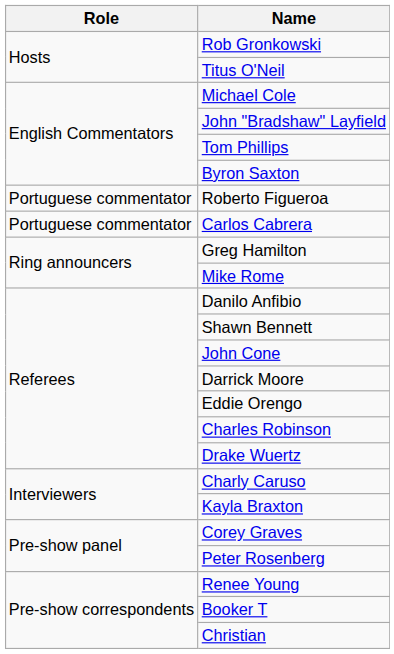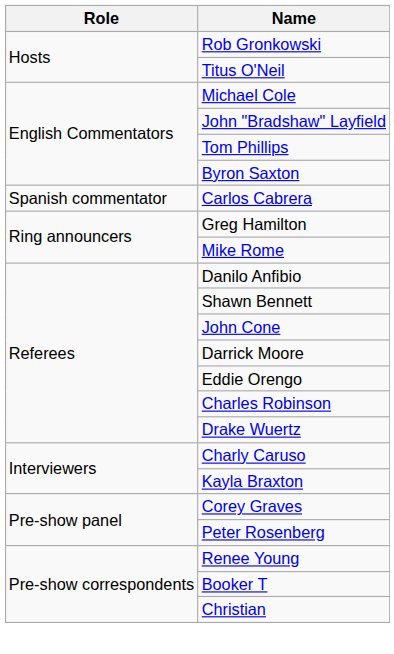 <table class=wikitable style="font-size:90%; margin: 0.5em 0 0.5em 1em; float: right; clear: right;">
 <tr>
 <th>Role</th>
 <th>Name</th>
 </tr>
 <tr>
 <td rowspan="2">Hosts</td>
 <td><a href='#'>Rob Gronkowski</a></td>
 </tr>
 <tr>
 <td><a href='#'>Titus O'Neil</a></td>
 </tr>
 <tr>
 <td rowspan="4">English Commentators</td>
 <td><a href='#'>Michael Cole</a> </td>
 </tr>
 <tr>
 <td><a href='#'>John "Bradshaw" Layfield</a> </td>
 </tr>
 <tr>
 <td><a href='#'>Tom Phillips</a> </td>
 </tr>
 <tr>
 <td><a href='#'>Byron Saxton</a> </td>
 </tr>
 <tr>
-<td>Portuguese commentator</td>
-<td>Roberto Figueroa</td>
-</tr>
-<tr>
-<td>Portuguese commentator</td>
+<td>Spanish commentator</td>
 <td><a href='#'>Carlos Cabrera</a></td>
 </tr>
 <tr>
 <td rowspan="2">Ring announcers</td>
 <td>Greg Hamilton </td>
 </tr>
 <tr>
 <td><a href='#'>Mike Rome</a> </td>
 </tr>
 <tr>
 <td rowspan="7">Referees</td>
 <td>Danilo Anfibio</td>
 </tr>
 <tr>
 <td>Shawn Bennett</td>
 </tr>
 <tr>
 <td><a href='#'>John Cone</a></td>
 </tr>
 <tr>
 <td>Darrick Moore</td>
 </tr>
 <tr>
 <td>Eddie Orengo</td>
 </tr>
 <tr>
 <td><a href='#'>Charles Robinson</a></td>
 </tr>
 <tr>
 <td><a href='#'>Drake Wuertz</a></td>
 </tr>
 <tr>
 <td rowspan="2">Interviewers</td>
 <td><a href='#'>Charly Caruso</a></td>
 </tr>
 <tr>
 <td><a href='#'>Kayla Braxton</a></td>
 </tr>
 <tr>
 <td rowspan="2">Pre-show panel</td>
 <td><a href='#'>Corey Graves</a></td>
 </tr>
 <tr>
 <td><a href='#'>Peter Rosenberg</a></td>
 </tr>
 <tr>
 <td rowspan="3">Pre-show correspondents</td>
 <td><a href='#'>Renee Young</a></td>
 </tr>
 <tr>
 <td><a href='#'>Booker T</a></td>
 </tr>
 <tr>
 <td><a href='#'>Christian</a></td>
 </tr>
 </table>
